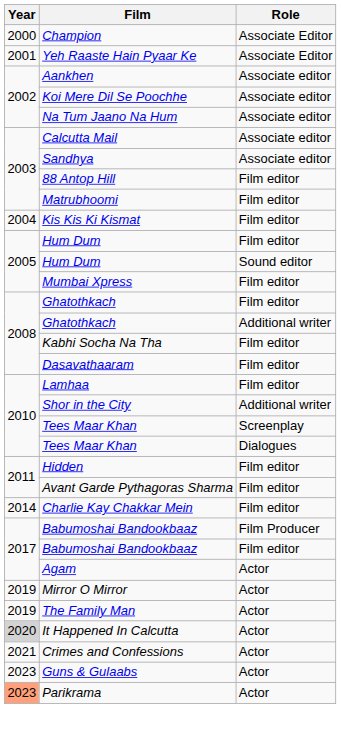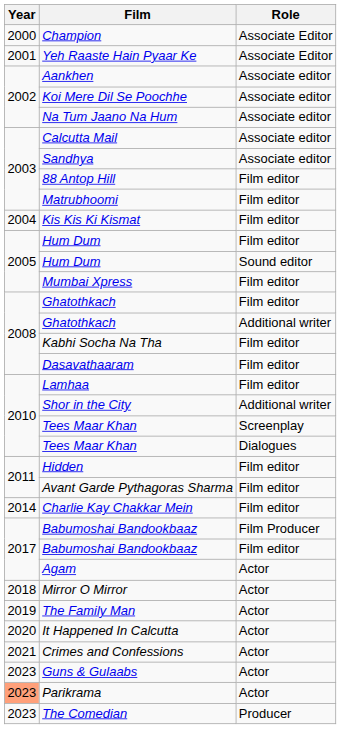 <table class="wikitable sortable">
 <tr>
 <th>Year</th>
 <th>Film</th>
 <th>Role</th>
 </tr>
 <tr>
 <td>2000</td>
 <td><em><a href='#'>Champion</a></em></td>
 <td>Associate Editor</td>
 </tr>
 <tr>
 <td>2001</td>
 <td><em><a href='#'>Yeh Raaste Hain Pyaar Ke</a></em></td>
 <td>Associate Editor</td>
 </tr>
 <tr>
 <td rowspan="3">2002</td>
 <td><em><a href='#'>Aankhen</a></em></td>
 <td>Associate editor</td>
 </tr>
 <tr>
 <td><em><a href='#'>Koi Mere Dil Se Poochhe</a></em></td>
 <td>Associate editor</td>
 </tr>
 <tr>
 <td><em><a href='#'>Na Tum Jaano Na Hum</a></em></td>
 <td>Associate editor</td>
 </tr>
 <tr>
 <td rowspan="4">2003</td>
 <td><em><a href='#'>Calcutta Mail</a></em></td>
 <td>Associate editor</td>
 </tr>
 <tr>
 <td><em><a href='#'>Sandhya</a></em></td>
 <td>Associate editor</td>
 </tr>
 <tr>
 <td><em><a href='#'>88 Antop Hill</a></em></td>
 <td>Film editor</td>
 </tr>
 <tr>
 <td><em><a href='#'>Matrubhoomi</a></em></td>
 <td>Film editor</td>
 </tr>
 <tr>
 <td>2004</td>
 <td><em><a href='#'>Kis Kis Ki Kismat</a></em></td>
 <td>Film editor</td>
 </tr>
 <tr>
 <td rowspan="3">2005</td>
 <td><em><a href='#'>Hum Dum</a></em></td>
 <td>Film editor</td>
 </tr>
 <tr>
 <td><em><a href='#'>Hum Dum</a></em></td>
 <td>Sound editor</td>
 </tr>
 <tr>
 <td><em><a href='#'>Mumbai Xpress</a></em></td>
 <td>Film editor</td>
 </tr>
 <tr>
 <td rowspan="4">2008</td>
 <td><em><a href='#'>Ghatothkach</a></em></td>
 <td>Film editor</td>
 </tr>
 <tr>
 <td><em><a href='#'>Ghatothkach</a></em></td>
 <td>Additional writer</td>
 </tr>
 <tr>
 <td><em>Kabhi Socha Na Tha</em></td>
 <td>Film editor</td>
 </tr>
 <tr>
 <td><em><a href='#'>Dasavathaaram</a></em></td>
 <td>Film editor</td>
 </tr>
 <tr>
 <td rowspan="4">2010</td>
 <td><em><a href='#'>Lamhaa</a></em></td>
 <td>Film editor</td>
 </tr>
 <tr>
 <td><em><a href='#'>Shor in the City</a></em></td>
 <td>Additional writer</td>
 </tr>
 <tr>
 <td><em><a href='#'>Tees Maar Khan</a></em></td>
 <td>Screenplay</td>
 </tr>
 <tr>
 <td><em><a href='#'>Tees Maar Khan</a></em></td>
 <td>Dialogues</td>
 </tr>
 <tr>
 <td rowspan="2">2011</td>
 <td><em><a href='#'>Hidden</a></em></td>
 <td>Film editor</td>
 </tr>
 <tr>
 <td><em>Avant Garde Pythagoras Sharma</em></td>
 <td>Film editor</td>
 </tr>
 <tr>
 <td>2014</td>
 <td><em><a href='#'>Charlie Kay Chakkar Mein</a></em></td>
 <td>Film editor</td>
 </tr>
 <tr>
 <td rowspan="3">2017</td>
 <td><em><a href='#'>Babumoshai Bandookbaaz</a></em></td>
 <td>Film Producer</td>
 </tr>
 <tr>
 <td><em><a href='#'>Babumoshai Bandookbaaz</a></em></td>
 <td>Film editor</td>
 </tr>
 <tr>
 <td><em><a href='#'>Agam</a></em></td>
 <td>Actor</td>
 </tr>
 <tr>
-<td>2019</td>
+<td>2018</td>
 <td><em>Mirror O Mirror</em></td>
 <td>Actor</td>
 </tr>
 <tr>
 <td>2019</td>
 <td><em><a href='#'>The Family Man</a></em></td>
 <td>Actor</td>
 </tr>
 <tr>
-<td style="background: lightgrey;">2020</td>
+<td>2020</td>
 <td><em>It Happened In Calcutta</em></td>
 <td>Actor</td>
 </tr>
 <tr>
 <td>2021</td>
 <td><em>Crimes and Confessions</em></td>
 <td>Actor</td>
 </tr>
 <tr>
 <td>2023</td>
 <td><em><a href='#'>Guns & Gulaabs</a></em></td>
 <td>Actor</td>
 </tr>
 <tr>
 <td style="background: lightsalmon;">2023</td>
 <td><em>Parikrama</em></td>
 <td>Actor</td>
 </tr>
+<tr>
+<td>2023</td>
+<td><em><a href='#'>The Comedian</a></em></td>
+<td>Producer</td>
+</tr>
 </table>
